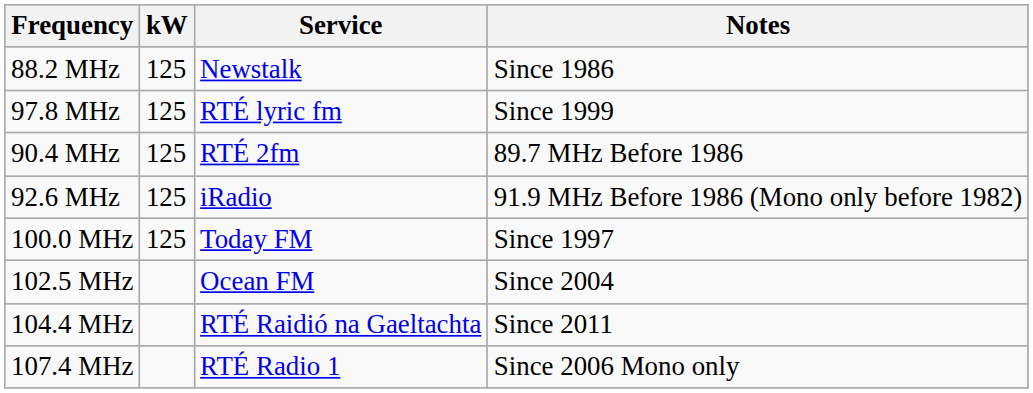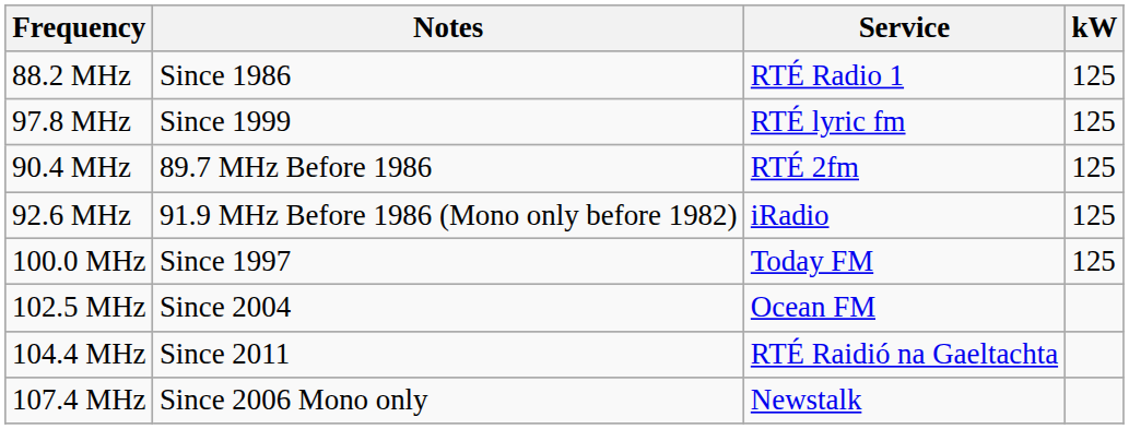 <table class="wikitable sortable">
 <tr>
 <th>Frequency</th>
+<th>Notes</th>
+<th>Service</th>
 <th>kW</th>
-<th>Service</th>
-<th>Notes</th>
 </tr>
 <tr>
 <td>88.2 MHz</td>
+<td>Since 1986</td>
+<td><a href='#'>RTÉ Radio 1</a></td>
 <td>125</td>
-<td><a href='#'>Newstalk</a></td>
-<td>Since 1986</td>
 </tr>
 <tr>
 <td>97.8 MHz</td>
+<td>Since 1999</td>
+<td><a href='#'>RTÉ lyric fm</a></td>
 <td>125</td>
-<td><a href='#'>RTÉ lyric fm</a></td>
-<td>Since 1999</td>
 </tr>
 <tr>
 <td>90.4 MHz</td>
+<td>89.7 MHz Before 1986</td>
+<td><a href='#'>RTÉ 2fm</a></td>
 <td>125</td>
-<td><a href='#'>RTÉ 2fm</a></td>
-<td>89.7 MHz Before 1986</td>
 </tr>
 <tr>
 <td>92.6 MHz</td>
+<td>91.9 MHz Before 1986 (Mono only before 1982)</td>
+<td><a href='#'>iRadio</a></td>
 <td>125</td>
-<td><a href='#'>iRadio</a></td>
-<td>91.9 MHz Before 1986 (Mono only before 1982)</td>
 </tr>
 <tr>
 <td>100.0 MHz</td>
+<td>Since 1997</td>
+<td><a href='#'>Today FM</a></td>
 <td>125</td>
-<td><a href='#'>Today FM</a></td>
-<td>Since 1997</td>
 </tr>
 <tr>
 <td>102.5 MHz</td>
+<td>Since 2004</td>
+<td><a href='#'>Ocean FM</a></td>
 <td></td>
-<td><a href='#'>Ocean FM</a></td>
-<td>Since 2004</td>
 </tr>
 <tr>
 <td>104.4 MHz</td>
+<td>Since 2011</td>
+<td><a href='#'>RTÉ Raidió na Gaeltachta</a></td>
 <td></td>
-<td><a href='#'>RTÉ Raidió na Gaeltachta</a></td>
-<td>Since 2011</td>
 </tr>
 <tr>
 <td>107.4 MHz</td>
+<td>Since 2006 Mono only</td>
+<td><a href='#'>Newstalk</a></td>
 <td></td>
-<td><a href='#'>RTÉ Radio 1</a></td>
-<td>Since 2006 Mono only</td>
 </tr>
 </table>
